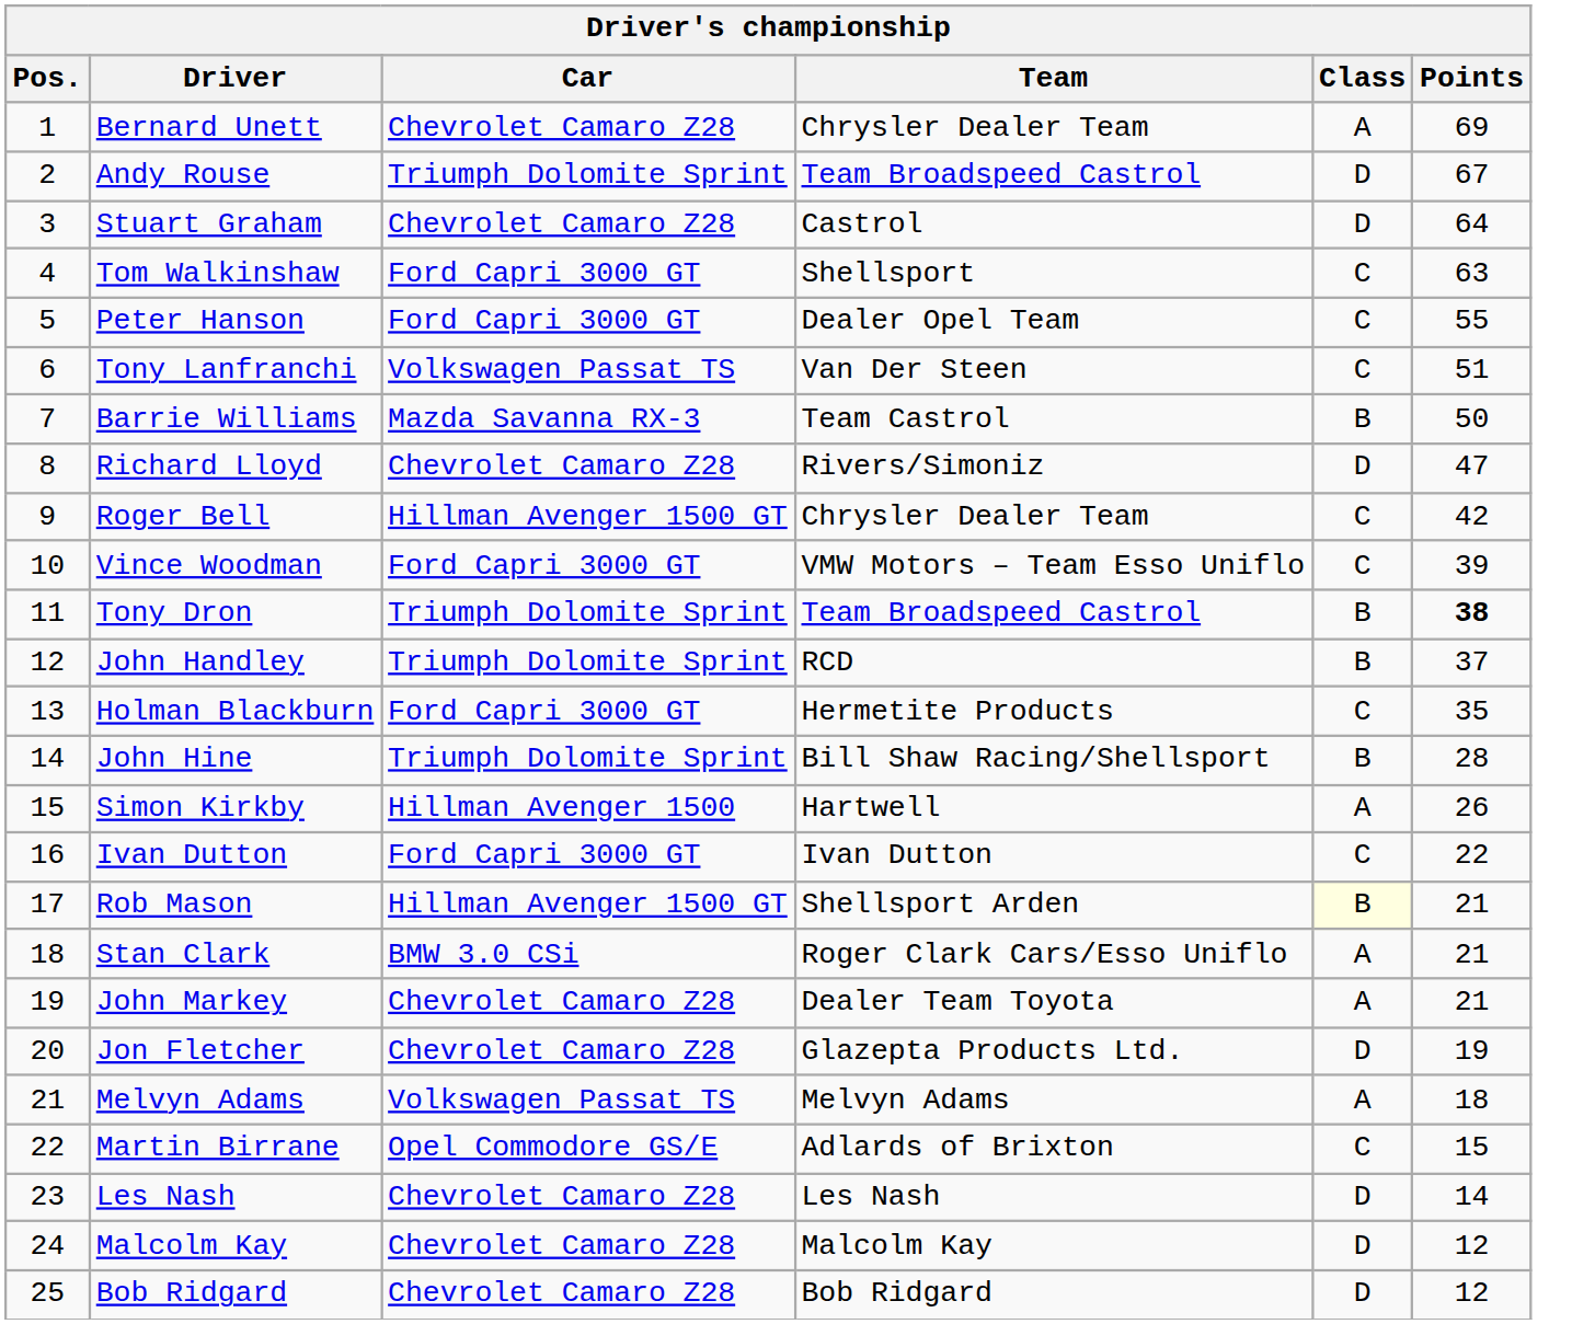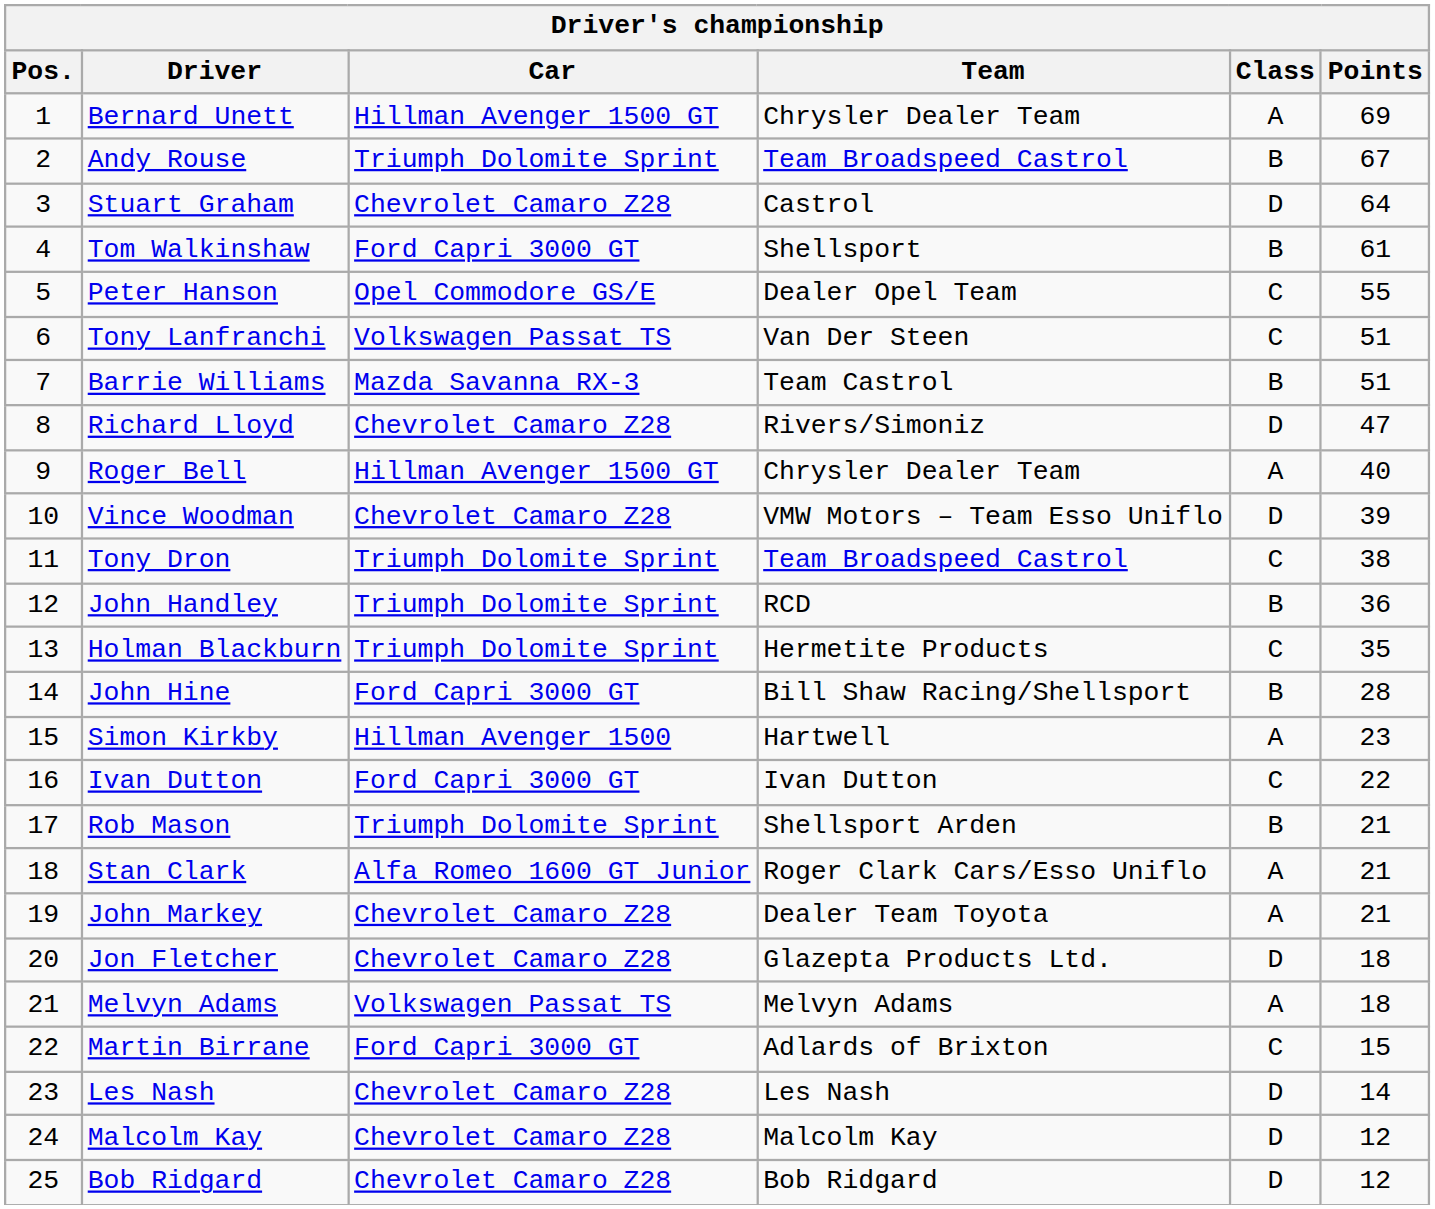 <table class="wikitable" style="font-size: 90%">
 <tr>
 <th colspan=6>Driver's championship</th>
 </tr>
 <tr>
 <th>Pos.</th>
 <th>Driver</th>
 <th>Car </th>
 <th>Team</th>
 <th>Class</th>
 <th>Points</th>
 </tr>
 <tr>
 <td align=center>1</td>
 <td> <a href='#'>Bernard Unett</a></td>
-<td><a href='#'>Chevrolet Camaro Z28</a></td>
+<td><a href='#'>Hillman Avenger 1500 GT</a></td>
 <td>Chrysler Dealer Team</td>
 <td align=center>A</td>
 <td align=center>69</td>
 </tr>
 <tr>
 <td align=center>2</td>
 <td> <a href='#'>Andy Rouse</a></td>
 <td><a href='#'>Triumph Dolomite Sprint</a></td>
 <td><a href='#'>Team Broadspeed Castrol</a></td>
-<td align=center>D</td>
+<td align=center>B</td>
 <td align=center>67</td>
 </tr>
 <tr>
 <td align=center>3</td>
 <td> <a href='#'>Stuart Graham</a></td>
 <td><a href='#'>Chevrolet Camaro Z28</a></td>
 <td>Castrol</td>
 <td align=center>D</td>
 <td align=center>64</td>
 </tr>
 <tr>
 <td align=center>4</td>
 <td> <a href='#'>Tom Walkinshaw</a></td>
 <td><a href='#'>Ford Capri 3000 GT</a></td>
 <td>Shellsport</td>
-<td align=center>C</td>
-<td align=center>63</td>
+<td align=center>B</td>
+<td align=center>61</td>
 </tr>
 <tr>
 <td align=center>5</td>
 <td> <a href='#'>Peter Hanson</a></td>
-<td><a href='#'>Ford Capri 3000 GT</a></td>
+<td><a href='#'>Opel Commodore GS/E</a></td>
 <td>Dealer Opel Team</td>
 <td align=center>C</td>
 <td align=center>55</td>
 </tr>
 <tr>
 <td align=center>6</td>
 <td> <a href='#'>Tony Lanfranchi</a></td>
 <td><a href='#'>Volkswagen Passat TS</a></td>
 <td>Van Der Steen</td>
 <td align=center>C</td>
 <td align=center>51</td>
 </tr>
 <tr>
 <td align=center>7</td>
 <td> <a href='#'>Barrie Williams</a></td>
 <td><a href='#'>Mazda Savanna RX-3</a></td>
 <td>Team Castrol</td>
 <td align=center>B</td>
-<td align=center>50</td>
+<td align=center>51</td>
 </tr>
 <tr>
 <td align=center>8</td>
 <td> <a href='#'>Richard Lloyd</a></td>
 <td><a href='#'>Chevrolet Camaro Z28</a></td>
 <td>Rivers/Simoniz</td>
 <td align=center>D</td>
 <td align=center>47</td>
 </tr>
 <tr>
 <td align=center>9</td>
 <td> <a href='#'>Roger Bell</a></td>
 <td><a href='#'>Hillman Avenger 1500 GT</a></td>
 <td>Chrysler Dealer Team</td>
-<td align=center>C</td>
-<td align=center>42</td>
+<td align=center>A</td>
+<td align=center>40</td>
 </tr>
 <tr>
 <td align=center>10</td>
 <td> <a href='#'>Vince Woodman</a></td>
-<td><a href='#'>Ford Capri 3000 GT</a></td>
+<td><a href='#'>Chevrolet Camaro Z28</a></td>
 <td>VMW Motors – Team Esso Uniflo</td>
-<td align=center>C</td>
+<td align=center>D</td>
 <td align=center>39</td>
 </tr>
 <tr>
 <td align=center>11</td>
 <td> <a href='#'>Tony Dron</a></td>
 <td><a href='#'>Triumph Dolomite Sprint</a></td>
 <td><a href='#'>Team Broadspeed Castrol</a></td>
-<td align=center>B</td>
-<td align=center><strong>38</strong></td>
+<td align=center>C</td>
+<td align=center>38</td>
 </tr>
 <tr>
 <td align=center>12</td>
 <td> <a href='#'>John Handley</a></td>
 <td><a href='#'>Triumph Dolomite Sprint</a></td>
 <td>RCD</td>
 <td align=center>B</td>
-<td align=center>37</td>
+<td align=center>36</td>
 </tr>
 <tr>
 <td align=center>13</td>
 <td> <a href='#'>Holman Blackburn</a></td>
-<td><a href='#'>Ford Capri 3000 GT</a></td>
+<td><a href='#'>Triumph Dolomite Sprint</a></td>
 <td>Hermetite Products</td>
 <td align=center>C</td>
 <td align=center>35</td>
 </tr>
 <tr>
 <td align=center>14</td>
 <td> <a href='#'>John Hine</a></td>
-<td><a href='#'>Triumph Dolomite Sprint</a></td>
+<td><a href='#'>Ford Capri 3000 GT</a></td>
 <td>Bill Shaw Racing/Shellsport</td>
 <td align=center>B</td>
 <td align=center>28</td>
 </tr>
 <tr>
 <td align=center>15</td>
 <td> <a href='#'>Simon Kirkby</a></td>
 <td><a href='#'>Hillman Avenger 1500</a></td>
 <td>Hartwell</td>
 <td align=center>A</td>
-<td align=center>26</td>
+<td align=center>23</td>
 </tr>
 <tr>
 <td align=center>16</td>
 <td> <a href='#'>Ivan Dutton</a></td>
 <td><a href='#'>Ford Capri 3000 GT</a></td>
 <td>Ivan Dutton</td>
 <td align=center>C</td>
 <td align=center>22</td>
 </tr>
 <tr>
 <td align=center>17</td>
 <td> <a href='#'>Rob Mason</a></td>
-<td><a href='#'>Hillman Avenger 1500 GT</a></td>
+<td><a href='#'>Triumph Dolomite Sprint</a></td>
 <td>Shellsport Arden</td>
-<td align=center style="background: lightyellow;">B</td>
+<td align=center>B</td>
 <td align=center>21</td>
 </tr>
 <tr>
 <td align=center>18</td>
 <td> <a href='#'>Stan Clark</a></td>
-<td><a href='#'>BMW 3.0 CSi</a></td>
+<td><a href='#'>Alfa Romeo 1600 GT Junior</a></td>
 <td>Roger Clark Cars/Esso Uniflo</td>
 <td align=center>A</td>
 <td align=center>21</td>
 </tr>
 <tr>
 <td align=center>19</td>
 <td> <a href='#'>John Markey</a></td>
 <td><a href='#'>Chevrolet Camaro Z28</a></td>
 <td>Dealer Team Toyota</td>
 <td align=center>A</td>
 <td align=center>21</td>
 </tr>
 <tr>
 <td align=center>20</td>
 <td> <a href='#'>Jon Fletcher</a></td>
 <td><a href='#'>Chevrolet Camaro Z28</a></td>
 <td>Glazepta Products Ltd.</td>
 <td align=center>D</td>
-<td align=center>19</td>
+<td align=center>18</td>
 </tr>
 <tr>
 <td align=center>21</td>
 <td> <a href='#'>Melvyn Adams</a></td>
 <td><a href='#'>Volkswagen Passat TS</a></td>
 <td>Melvyn Adams</td>
 <td align=center>A</td>
 <td align=center>18</td>
 </tr>
 <tr>
 <td align=center>22</td>
 <td> <a href='#'>Martin Birrane</a></td>
-<td><a href='#'>Opel Commodore GS/E</a></td>
+<td><a href='#'>Ford Capri 3000 GT</a></td>
 <td>Adlards of Brixton</td>
 <td align=center>C</td>
 <td align=center>15</td>
 </tr>
 <tr>
 <td align=center>23</td>
 <td> <a href='#'>Les Nash</a></td>
 <td><a href='#'>Chevrolet Camaro Z28</a></td>
 <td>Les Nash</td>
 <td align=center>D</td>
 <td align=center>14</td>
 </tr>
 <tr>
 <td align=center>24</td>
 <td> <a href='#'>Malcolm Kay</a></td>
 <td><a href='#'>Chevrolet Camaro Z28</a></td>
 <td>Malcolm Kay</td>
 <td align=center>D</td>
 <td align=center>12</td>
 </tr>
 <tr>
 <td align=center>25</td>
 <td> <a href='#'>Bob Ridgard</a></td>
 <td><a href='#'>Chevrolet Camaro Z28</a></td>
 <td>Bob Ridgard</td>
 <td align=center>D</td>
 <td align=center>12</td>
 </tr>
 </table>
